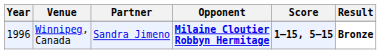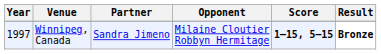 <table class="sortable wikitable" style="font-size: 90%;">
 <tr>
 <th>Year</th>
 <th>Venue</th>
 <th>Partner</th>
 <th>Opponent</th>
 <th>Score</th>
 <th>Result</th>
 </tr>
 <tr>
 </tr>
 <tr style="background:#ECF2FF">
-<td align="center">1996</td>
+<td align="center">1997</td>
 <td align="left"><a href='#'>Winnipeg</a>,<br> Canada</td>
 <td align="left"> <a href='#'>Sandra Jimeno</a></td>
-<td align="left"><strong> <a href='#'>Milaine Cloutier</a><br> <a href='#'>Robbyn Hermitage</a></strong></td>
+<td align="left"> <a href='#'>Milaine Cloutier</a><br> <a href='#'>Robbyn Hermitage</a></td>
 <td align="left"><strong>1–15, 5–15</strong></td>
 <td style="text-align:left; background:white"> <strong>Bronze</strong></td>
 </tr>
 </table>
